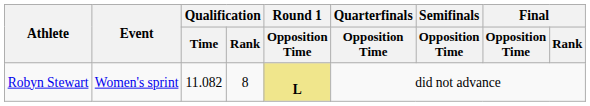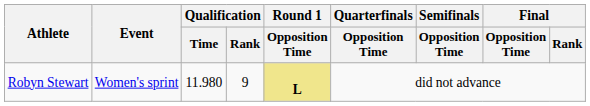 <table class="wikitable" style="font-size:90%;">
 <tr>
 <th rowspan=2>Athlete</th>
 <th rowspan=2>Event</th>
 <th colspan=2>Qualification</th>
 <th>Round 1</th>
 <th>Quarterfinals</th>
 <th>Semifinals</th>
 <th colspan=2>Final</th>
 </tr>
 <tr style="font-size:95%">
 <th>Time</th>
 <th>Rank</th>
 <th>Opposition<br>Time</th>
 <th>Opposition<br>Time</th>
 <th>Opposition<br>Time</th>
 <th>Opposition<br>Time</th>
 <th>Rank</th>
 </tr>
 <tr align=center>
 <td align=left><a href='#'>Robyn Stewart</a></td>
 <td align=left><a href='#'>Women's sprint</a></td>
-<td>11.082</td>
-<td>8</td>
+<td>11.980</td>
+<td>9</td>
 <td style="background: khaki;"><br><strong>L</strong></td>
 <td colspan=4>did not advance</td>
 </tr>
 </table>
